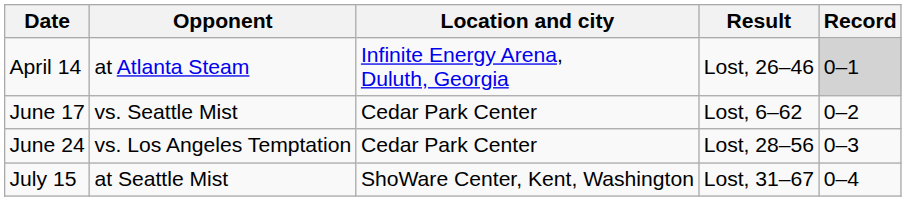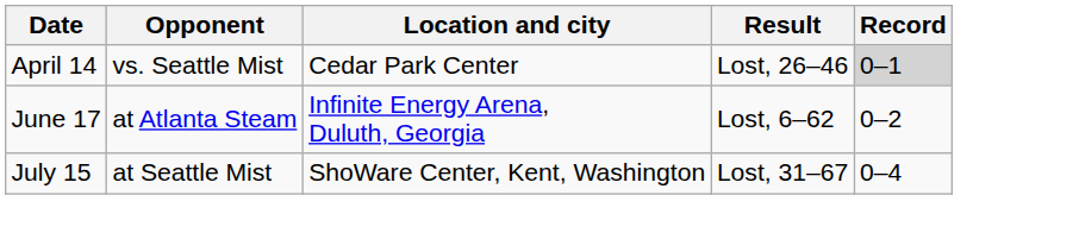 <table class="wikitable">
 <tr>
 <th>Date</th>
 <th>Opponent</th>
 <th>Location and city</th>
 <th>Result</th>
 <th>Record</th>
 </tr>
 <tr>
 <td>April 14</td>
-<td>at <a href='#'>Atlanta Steam</a></td>
-<td><a href='#'>Infinite Energy Arena</a>, <br> <a href='#'>Duluth, Georgia</a></td>
+<td>vs. Seattle Mist</td>
+<td>Cedar Park Center</td>
 <td>Lost, 26–46</td>
 <td style="background: lightgrey;">0–1</td>
 </tr>
 <tr>
 <td>June 17</td>
-<td>vs. Seattle Mist</td>
-<td>Cedar Park Center</td>
+<td>at <a href='#'>Atlanta Steam</a></td>
+<td><a href='#'>Infinite Energy Arena</a>, <br> <a href='#'>Duluth, Georgia</a></td>
 <td>Lost, 6–62</td>
 <td>0–2</td>
-</tr>
-<tr>
-<td>June 24</td>
-<td>vs. Los Angeles Temptation</td>
-<td>Cedar Park Center</td>
-<td>Lost, 28–56</td>
-<td>0–3</td>
 </tr>
 <tr>
 <td>July 15</td>
 <td>at Seattle Mist</td>
 <td>ShoWare Center, Kent, Washington</td>
 <td>Lost, 31–67</td>
 <td>0–4</td>
 </tr>
 </table>
